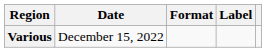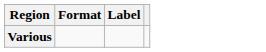 <table class="wikitable plainrowheaders">
 <tr>
 <th scope="col">Region</th>
-<th scope="col">Date</th>
 <th scope="col">Format</th>
 <th scope="col">Label</th>
 <th scope="col"></th>
 </tr>
 <tr>
 <th scope="row">Various</th>
-<td>December 15, 2022</td>
 <td></td>
 <td></td>
 <td></td>
 </tr>
 </table>
